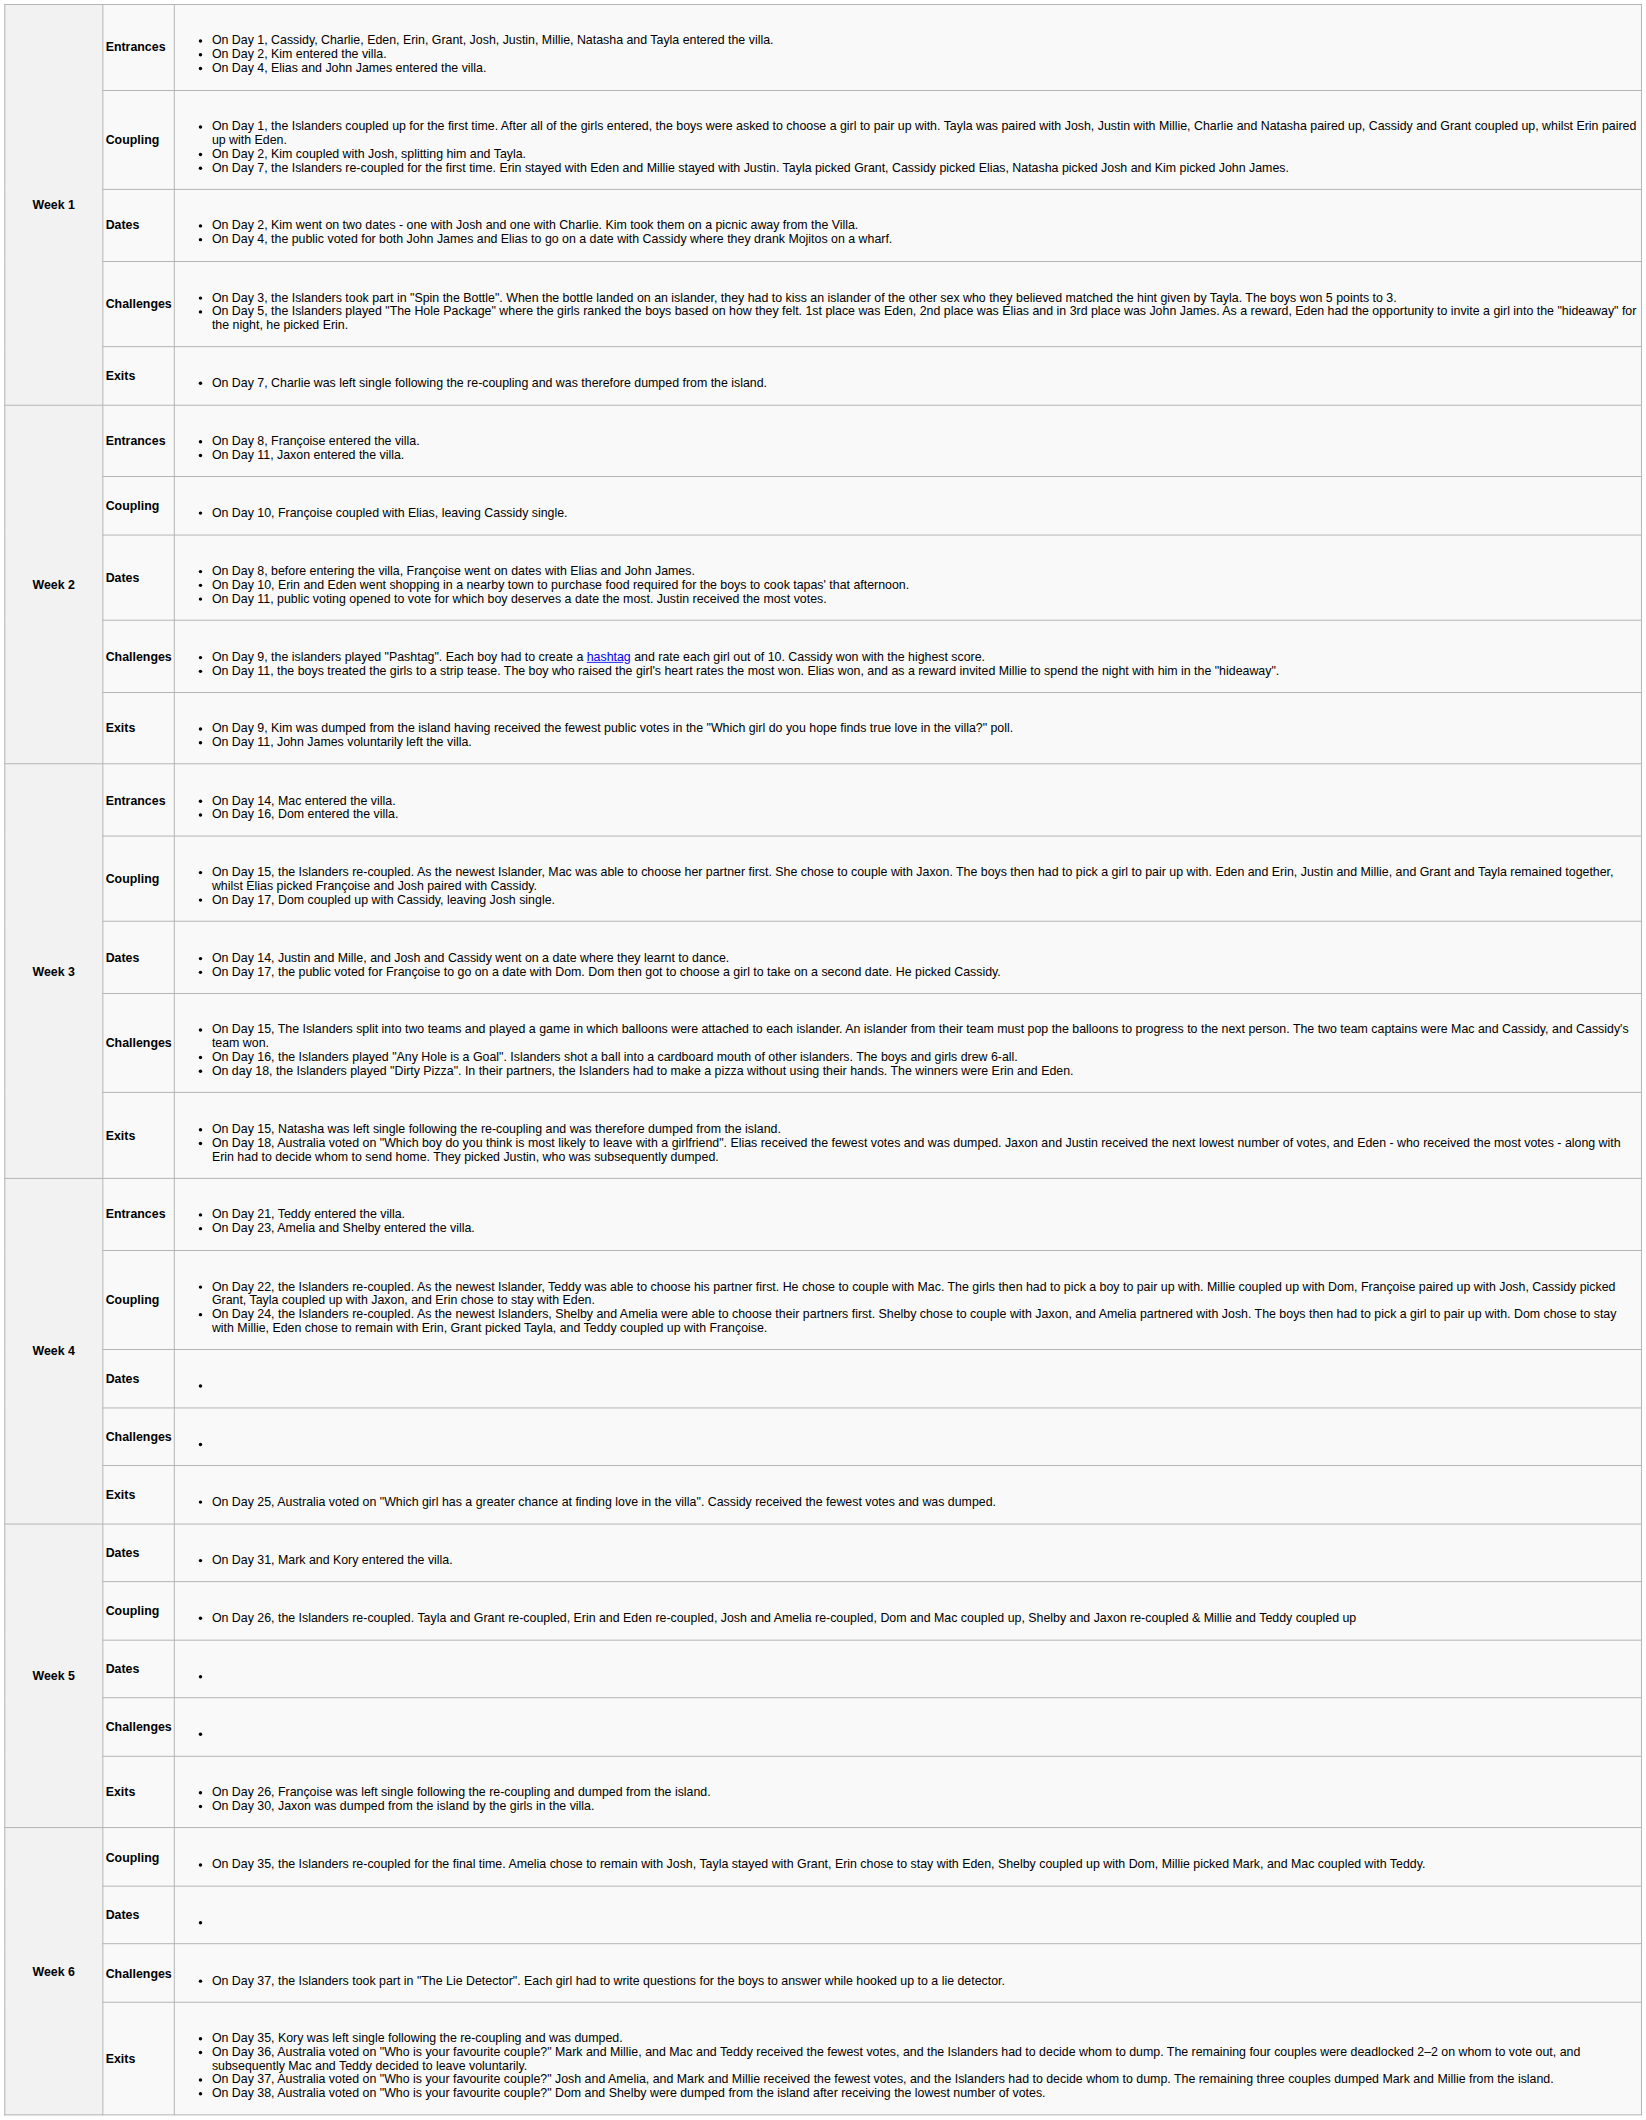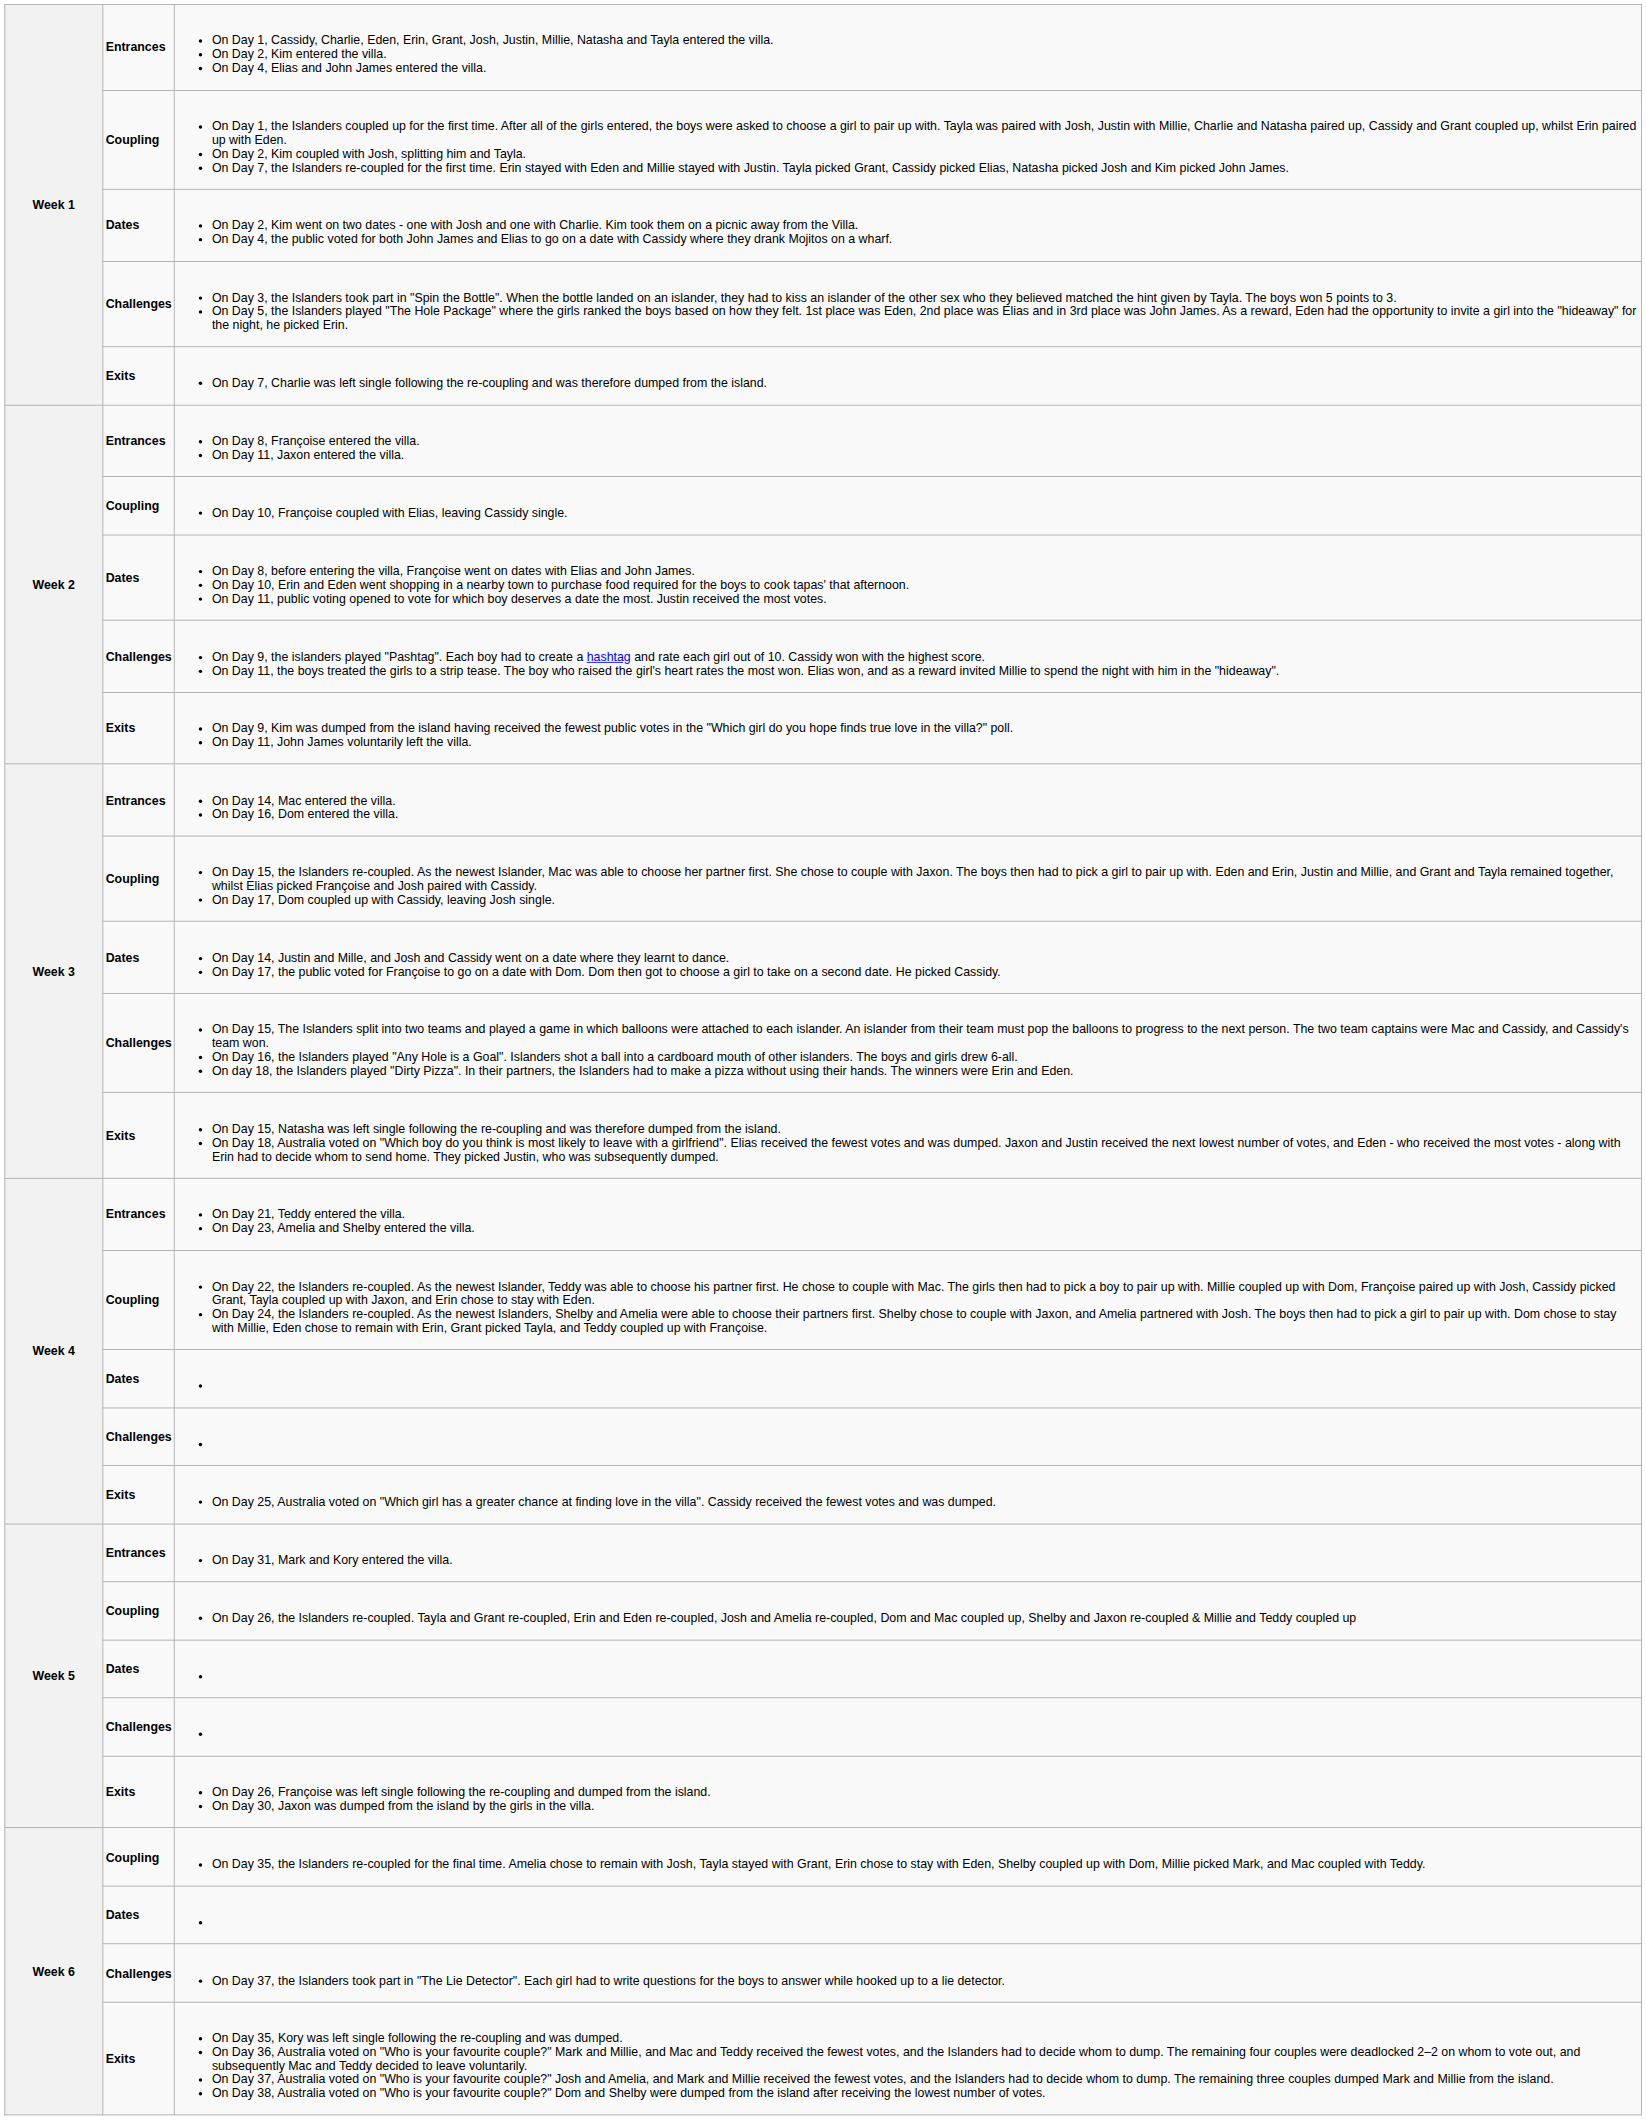 <table class="wikitable" style="width: 96%; margin-left: auto; margin-right: auto; font-size:90%;">
 <tr>
 <th rowspan="5" style="width: 6%;">Week 1</th>
 <td><strong>Entrances</strong></td>
 <td><br><ul><li>On Day 1, Cassidy, Charlie, Eden, Erin, Grant, Josh, Justin, Millie, Natasha and Tayla entered the villa.</li><li>On Day 2, Kim entered the villa.</li><li>On Day 4, Elias and John James entered the villa.</li></ul></td>
 </tr>
 <tr>
 <td><strong>Coupling</strong></td>
 <td><br><ul><li>On Day 1, the Islanders coupled up for the first time. After all of the girls entered, the boys were asked to choose a girl to pair up with. Tayla was paired with Josh, Justin with Millie, Charlie and Natasha paired up, Cassidy and Grant coupled up, whilst Erin paired up with Eden.</li><li>On Day 2, Kim coupled with Josh, splitting him and Tayla.</li><li>On Day 7, the Islanders re-coupled for the first time. Erin stayed with Eden and Millie stayed with Justin. Tayla picked Grant, Cassidy picked Elias, Natasha picked Josh and Kim picked John James.</li></ul></td>
 </tr>
 <tr>
 <td><strong>Dates</strong></td>
 <td><br><ul><li>On Day 2, Kim went on two dates - one with Josh and one with Charlie. Kim took them on a picnic away from the Villa.</li><li>On Day 4, the public voted for both John James and Elias to go on a date with Cassidy where they drank Mojitos on a wharf.</li></ul></td>
 </tr>
 <tr>
 <td><strong>Challenges</strong></td>
 <td><br><ul><li>On Day 3, the Islanders took part in "Spin the Bottle". When the bottle landed on an islander, they had to kiss an islander of the other sex who they believed matched the hint given by Tayla. The boys won 5 points to 3.</li><li>On Day 5, the Islanders played "The Hole Package" where the girls ranked the boys based on how they felt. 1st place was Eden, 2nd place was Elias and in 3rd place was John James. As a reward, Eden had the opportunity to invite a girl into the "hideaway" for the night, he picked Erin.</li></ul></td>
 </tr>
 <tr>
 <td><strong>Exits</strong></td>
 <td><br><ul><li>On Day 7, Charlie was left single following the re-coupling and was therefore dumped from the island.</li></ul></td>
 </tr>
 <tr>
 <th rowspan="5" style="width: 6%;">Week 2</th>
 <td><strong>Entrances</strong></td>
 <td><br><ul><li>On Day 8, Françoise entered the villa.</li><li>On Day 11, Jaxon entered the villa.</li></ul></td>
 </tr>
 <tr>
 <td><strong>Coupling</strong></td>
 <td><br><ul><li>On Day 10, Françoise coupled with Elias, leaving Cassidy single.</li></ul></td>
 </tr>
 <tr>
 <td><strong>Dates</strong></td>
 <td><br><ul><li>On Day 8, before entering the villa, Françoise went on dates with Elias and John James.</li><li>On Day 10, Erin and Eden went shopping in a nearby town to purchase food required for the boys to cook tapas' that afternoon.</li><li>On Day 11, public voting opened to vote for which boy deserves a date the most. Justin received the most votes.</li></ul></td>
 </tr>
 <tr>
 <td><strong>Challenges</strong></td>
 <td><br><ul><li>On Day 9, the islanders played "Pashtag". Each boy had to create a <a href='#'>hashtag</a> and rate each girl out of 10. Cassidy won with the highest score.</li><li>On Day 11, the boys treated the girls to a strip tease. The boy who raised the girl's heart rates the most won. Elias won, and as a reward invited Millie to spend the night with him in the "hideaway".</li></ul></td>
 </tr>
 <tr>
 <td><strong>Exits</strong></td>
 <td><br><ul><li>On Day 9, Kim was dumped from the island having received the fewest public votes in the "Which girl do you hope finds true love in the villa?" poll.</li><li>On Day 11, John James voluntarily left the villa.</li></ul></td>
 </tr>
 <tr>
 <th rowspan="5" style="width: 6%;">Week 3</th>
 <td><strong>Entrances</strong></td>
 <td><br><ul><li>On Day 14, Mac entered the villa.</li><li>On Day 16, Dom entered the villa.</li></ul></td>
 </tr>
 <tr>
 <td><strong>Coupling</strong></td>
 <td><br><ul><li>On Day 15, the Islanders re-coupled. As the newest Islander, Mac was able to choose her partner first. She chose to couple with Jaxon. The boys then had to pick a girl to pair up with. Eden and Erin, Justin and Millie, and Grant and Tayla remained together, whilst Elias picked Françoise and Josh paired with Cassidy.</li><li>On Day 17, Dom coupled up with Cassidy, leaving Josh single.</li></ul></td>
 </tr>
 <tr>
 <td><strong>Dates</strong></td>
 <td><br><ul><li>On Day 14, Justin and Mille, and Josh and Cassidy went on a date where they learnt to dance.</li><li>On Day 17, the public voted for Françoise to go on a date with Dom. Dom then got to choose a girl to take on a second date. He picked Cassidy.</li></ul></td>
 </tr>
 <tr>
 <td><strong>Challenges</strong></td>
 <td><br><ul><li>On Day 15, The Islanders split into two teams and played a game in which balloons were attached to each islander. An islander from their team must pop the balloons to progress to the next person. The two team captains were Mac and Cassidy, and Cassidy's team won.</li><li>On Day 16, the Islanders played "Any Hole is a Goal". Islanders shot a ball into a cardboard mouth of other islanders. The boys and girls drew 6-all.</li><li>On day 18, the Islanders played "Dirty Pizza". In their partners, the Islanders had to make a pizza without using their hands. The winners were Erin and Eden.</li></ul></td>
 </tr>
 <tr>
 <td><strong>Exits</strong></td>
 <td><br><ul><li>On Day 15, Natasha was left single following the re-coupling and was therefore dumped from the island.</li><li>On Day 18, Australia voted on "Which boy do you think is most likely to leave with a girlfriend". Elias received the fewest votes and was dumped. Jaxon and Justin received the next lowest number of votes, and Eden - who received the most votes - along with Erin had to decide whom to send home. They picked Justin, who was subsequently dumped.</li></ul></td>
 </tr>
 <tr>
 <th rowspan="5" style="width: 6%;">Week 4</th>
 <td><strong>Entrances</strong></td>
 <td><br><ul><li>On Day 21, Teddy entered the villa.</li><li>On Day 23, Amelia and Shelby entered the villa.</li></ul></td>
 </tr>
 <tr>
 <td><strong>Coupling</strong></td>
 <td><br><ul><li>On Day 22, the Islanders re-coupled. As the newest Islander, Teddy was able to choose his partner first. He chose to couple with Mac. The girls then had to pick a boy to pair up with. Millie coupled up with Dom, Françoise paired up with Josh, Cassidy picked Grant, Tayla coupled up with Jaxon, and Erin chose to stay with Eden.</li><li>On Day 24, the Islanders re-coupled. As the newest Islanders, Shelby and Amelia were able to choose their partners first. Shelby chose to couple with Jaxon, and Amelia partnered with Josh. The boys then had to pick a girl to pair up with. Dom chose to stay with Millie, Eden chose to remain with Erin, Grant picked Tayla, and Teddy coupled up with Françoise.</li></ul></td>
 </tr>
 <tr>
 <td><strong>Dates</strong></td>
 <td><br><ul><li></li></ul></td>
 </tr>
 <tr>
 <td><strong>Challenges</strong></td>
 <td><br><ul><li></li></ul></td>
 </tr>
 <tr>
 <td><strong>Exits</strong></td>
 <td><br><ul><li>On Day 25, Australia voted on "Which girl has a greater chance at finding love in the villa". Cassidy received the fewest votes and was dumped.</li></ul></td>
 </tr>
 <tr>
 <th rowspan="5" style="width: 6%;">Week 5</th>
-<td><strong>Dates</strong></td>
+<td><strong>Entrances</strong></td>
 <td><br><ul><li>On Day 31, Mark and Kory entered the villa.</li></ul></td>
 </tr>
 <tr>
 <td><strong>Coupling</strong></td>
 <td><br><ul><li>On Day 26, the Islanders re-coupled. Tayla and Grant re-coupled, Erin and Eden re-coupled, Josh and Amelia re-coupled, Dom and Mac coupled up, Shelby and Jaxon re-coupled & Millie and Teddy coupled up</li></ul></td>
 </tr>
 <tr>
 <td><strong>Dates</strong></td>
 <td><br><ul><li></li></ul></td>
 </tr>
 <tr>
 <td><strong>Challenges</strong></td>
 <td><br><ul><li></li></ul></td>
 </tr>
 <tr>
 <td><strong>Exits</strong></td>
 <td><br><ul><li>On Day 26, Françoise was left single following the re-coupling and dumped from the island.</li><li>On Day 30, Jaxon was dumped from the island by the girls in the villa.</li></ul></td>
 </tr>
 <tr>
 <th rowspan="5" style="width: 6%;">Week 6</th>
 <td><strong>Coupling</strong></td>
 <td><br><ul><li>On Day 35, the Islanders re-coupled for the final time. Amelia chose to remain with Josh, Tayla stayed with Grant, Erin chose to stay with Eden, Shelby coupled up with Dom, Millie picked Mark, and Mac coupled with Teddy.</li></ul></td>
 </tr>
 <tr>
 <td><strong>Dates</strong></td>
 <td><br><ul><li></li></ul></td>
 </tr>
 <tr>
 <td><strong>Challenges</strong></td>
 <td><br><ul><li>On Day 37, the Islanders took part in "The Lie Detector". Each girl had to write questions for the boys to answer while hooked up to a lie detector.</li></ul></td>
 </tr>
 <tr>
 <td><strong>Exits</strong></td>
 <td><br><ul><li>On Day 35, Kory was left single following the re-coupling and was dumped.</li><li>On Day 36, Australia voted on "Who is your favourite couple?" Mark and Millie, and Mac and Teddy received the fewest votes, and the Islanders had to decide whom to dump. The remaining four couples were deadlocked 2–2 on whom to vote out, and subsequently Mac and Teddy decided to leave voluntarily.</li><li>On Day 37, Australia voted on "Who is your favourite couple?" Josh and Amelia, and Mark and Millie received the fewest votes, and the Islanders had to decide whom to dump. The remaining three couples dumped Mark and Millie from the island.</li><li>On Day 38, Australia voted on "Who is your favourite couple?" Dom and Shelby were dumped from the island after receiving the lowest number of votes.</li></ul></td>
 </tr>
 </table>
